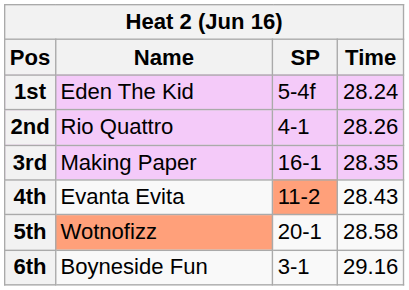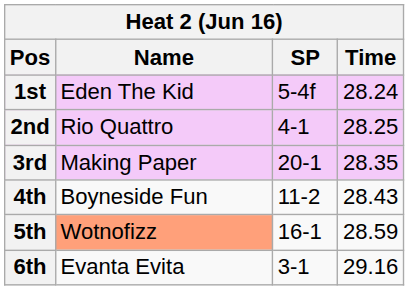 <table class="wikitable">
 <tr>
 <th colspan="6">Heat 2 (Jun 16)</th>
 </tr>
 <tr>
 <th width=20>Pos</th>
 <th width=150>Name</th>
 <th width=40>SP</th>
 <th width=40>Time</th>
 </tr>
 <tr style="background: #f4caf9;">
 <th>1st</th>
 <td>Eden The Kid</td>
 <td>5-4f</td>
 <td>28.24</td>
 </tr>
 <tr style="background: #f4caf9;">
 <th>2nd</th>
 <td>Rio Quattro</td>
 <td>4-1</td>
-<td>28.26</td>
+<td>28.25</td>
 </tr>
 <tr style="background: #f4caf9;">
 <th>3rd</th>
 <td>Making Paper</td>
-<td>16-1</td>
+<td>20-1</td>
 <td>28.35</td>
 </tr>
 <tr>
 <th>4th</th>
-<td>Evanta Evita</td>
-<td style="background: lightsalmon;">11-2</td>
+<td>Boyneside Fun</td>
+<td>11-2</td>
 <td>28.43</td>
 </tr>
 <tr>
 <th>5th</th>
 <td style="background: lightsalmon;">Wotnofizz</td>
-<td>20-1</td>
-<td>28.58</td>
+<td>16-1</td>
+<td>28.59</td>
 </tr>
 <tr>
 <th>6th</th>
-<td>Boyneside Fun</td>
+<td>Evanta Evita</td>
 <td>3-1</td>
 <td>29.16</td>
 </tr>
 </table>
